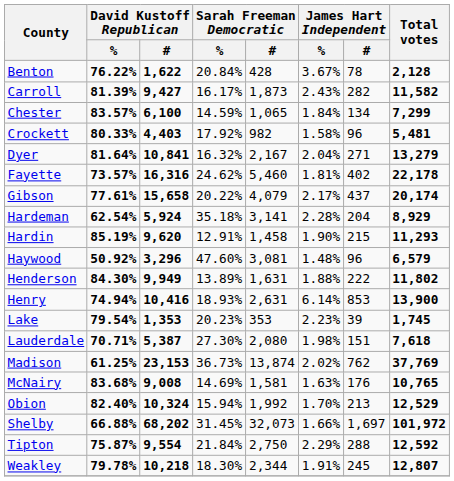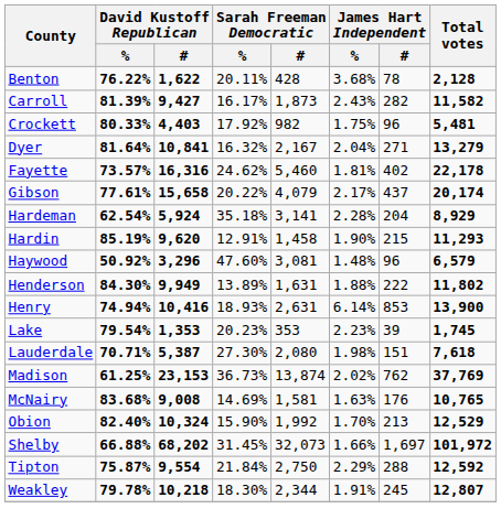 <table class="wikitable sortable">
 <tr>
 <th colspan="1" rowspan="2" style="text-align:center">County</th>
 <th colspan="2" >David Kustoff<br><em>Republican</em></th>
 <th colspan="2" >Sarah Freeman<br><em>Democratic</em></th>
 <th colspan="2" style="text-align: center;">James Hart<br><em>Independent</em></th>
 <th colspan="1" rowspan="2" style="text-align: center;">Total<br>votes</th>
 </tr>
 <tr>
 <th colspan="1" >%</th>
 <th colspan="1" >#</th>
 <th colspan="1" >%</th>
 <th colspan="1" >#</th>
 <th colspan="1" style="text-align: center;">%</th>
 <th colspan="1" style="text-align: center;">#</th>
 </tr>
 <tr>
 <td><a href='#'>Benton</a></td>
 <td><strong>76.22%</strong></td>
 <td><strong>1,622</strong></td>
-<td>20.84%</td>
+<td>20.11%</td>
 <td>428</td>
-<td>3.67%</td>
+<td>3.68%</td>
 <td>78</td>
 <td><strong>2,128</strong></td>
 </tr>
 <tr>
 <td><a href='#'>Carroll</a></td>
 <td><strong>81.39%</strong></td>
 <td><strong>9,427</strong></td>
 <td>16.17%</td>
 <td>1,873</td>
 <td>2.43%</td>
 <td>282</td>
 <td><strong>11,582</strong></td>
 </tr>
 <tr>
-<td><a href='#'>Chester</a></td>
-<td><strong>83.57%</strong></td>
-<td><strong>6,100</strong></td>
-<td>14.59%</td>
-<td>1,065</td>
-<td>1.84%</td>
-<td>134</td>
-<td><strong>7,299</strong></td>
-</tr>
-<tr>
 <td><a href='#'>Crockett</a></td>
 <td><strong>80.33%</strong></td>
 <td><strong>4,403</strong></td>
 <td>17.92%</td>
 <td>982</td>
-<td>1.58%</td>
+<td>1.75%</td>
 <td>96</td>
 <td><strong>5,481</strong></td>
 </tr>
 <tr>
 <td><a href='#'>Dyer</a></td>
 <td><strong>81.64%</strong></td>
 <td><strong>10,841</strong></td>
 <td>16.32%</td>
 <td>2,167</td>
 <td>2.04%</td>
 <td>271</td>
 <td><strong>13,279</strong></td>
 </tr>
 <tr>
 <td><a href='#'>Fayette</a></td>
 <td><strong>73.57%</strong></td>
 <td><strong>16,316</strong></td>
 <td>24.62%</td>
 <td>5,460</td>
 <td>1.81%</td>
 <td>402</td>
 <td><strong>22,178</strong></td>
 </tr>
 <tr>
 <td><a href='#'>Gibson</a></td>
 <td><strong>77.61%</strong></td>
 <td><strong>15,658</strong></td>
 <td>20.22%</td>
 <td>4,079</td>
 <td>2.17%</td>
 <td>437</td>
 <td><strong>20,174</strong></td>
 </tr>
 <tr>
 <td><a href='#'>Hardeman</a></td>
 <td><strong>62.54%</strong></td>
 <td><strong>5,924</strong></td>
 <td>35.18%</td>
 <td>3,141</td>
 <td>2.28%</td>
 <td>204</td>
 <td><strong>8,929</strong></td>
 </tr>
 <tr>
 <td><a href='#'>Hardin</a></td>
 <td><strong>85.19%</strong></td>
 <td><strong>9,620</strong></td>
 <td>12.91%</td>
 <td>1,458</td>
 <td>1.90%</td>
 <td>215</td>
 <td><strong>11,293</strong></td>
 </tr>
 <tr>
 <td><a href='#'>Haywood</a></td>
 <td><strong>50.92%</strong></td>
 <td><strong>3,296</strong></td>
 <td>47.60%</td>
 <td>3,081</td>
 <td>1.48%</td>
 <td>96</td>
 <td><strong>6,579</strong></td>
 </tr>
 <tr>
 <td><a href='#'>Henderson</a></td>
 <td><strong>84.30%</strong></td>
 <td><strong>9,949</strong></td>
 <td>13.89%</td>
 <td>1,631</td>
 <td>1.88%</td>
 <td>222</td>
 <td><strong>11,802</strong></td>
 </tr>
 <tr>
 <td><a href='#'>Henry</a></td>
 <td><strong>74.94%</strong></td>
 <td><strong>10,416</strong></td>
 <td>18.93%</td>
 <td>2,631</td>
 <td>6.14%</td>
 <td>853</td>
 <td><strong>13,900</strong></td>
 </tr>
 <tr>
 <td><a href='#'>Lake</a></td>
 <td><strong>79.54%</strong></td>
 <td><strong>1,353</strong></td>
 <td>20.23%</td>
 <td>353</td>
 <td>2.23%</td>
 <td>39</td>
 <td><strong>1,745</strong></td>
 </tr>
 <tr>
 <td><a href='#'>Lauderdale</a></td>
 <td><strong>70.71%</strong></td>
 <td><strong>5,387</strong></td>
 <td>27.30%</td>
 <td>2,080</td>
 <td>1.98%</td>
 <td>151</td>
 <td><strong>7,618</strong></td>
 </tr>
 <tr>
 <td><a href='#'>Madison</a></td>
 <td><strong>61.25%</strong></td>
 <td><strong>23,153</strong></td>
 <td>36.73%</td>
 <td>13,874</td>
 <td>2.02%</td>
 <td>762</td>
 <td><strong>37,769</strong></td>
 </tr>
 <tr>
 <td><a href='#'>McNairy</a></td>
 <td><strong>83.68%</strong></td>
 <td><strong>9,008</strong></td>
 <td>14.69%</td>
 <td>1,581</td>
 <td>1.63%</td>
 <td>176</td>
 <td><strong>10,765</strong></td>
 </tr>
 <tr>
 <td><a href='#'>Obion</a></td>
 <td><strong>82.40%</strong></td>
 <td><strong>10,324</strong></td>
-<td>15.94%</td>
+<td>15.90%</td>
 <td>1,992</td>
 <td>1.70%</td>
 <td>213</td>
 <td><strong>12,529</strong></td>
 </tr>
 <tr>
 <td><a href='#'>Shelby</a></td>
 <td><strong>66.88%</strong></td>
 <td><strong>68,202</strong></td>
 <td>31.45%</td>
 <td>32,073</td>
 <td>1.66%</td>
 <td>1,697</td>
 <td><strong>101,972</strong></td>
 </tr>
 <tr>
 <td><a href='#'>Tipton</a></td>
 <td><strong>75.87%</strong></td>
 <td><strong>9,554</strong></td>
 <td>21.84%</td>
 <td>2,750</td>
 <td>2.29%</td>
 <td>288</td>
 <td><strong>12,592</strong></td>
 </tr>
 <tr>
 <td><a href='#'>Weakley</a></td>
 <td><strong>79.78%</strong></td>
 <td><strong>10,218</strong></td>
 <td>18.30%</td>
 <td>2,344</td>
 <td>1.91%</td>
 <td>245</td>
 <td><strong>12,807</strong></td>
 </tr>
 <tr>
 </tr>
 </table>
